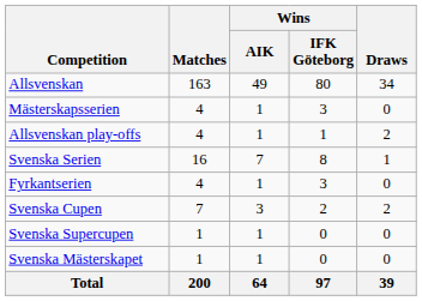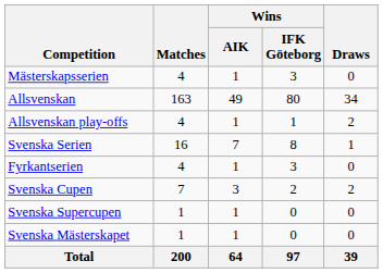 <table class="wikitable" style="font-size:90%; text-align: center">
 <tr>
 <th rowspan="2" valign="bottom" width="150">Competition</th>
 <th rowspan="2" valign="bottom" width="50">Matches</th>
 <th colspan="2" valign="bottom">Wins</th>
 <th rowspan="2" valign="bottom" width="50">Draws</th>
 </tr>
 <tr>
 <th width="50">AIK</th>
 <th width="50">IFK Göteborg</th>
 </tr>
 <tr>
+<td align="left"><a href='#'>Mästerskapsserien</a></td>
+<td>4</td>
+<td>1</td>
+<td>3</td>
+<td>0</td>
+</tr>
+<tr>
 <td align="left"><a href='#'>Allsvenskan</a></td>
 <td>163</td>
 <td>49</td>
 <td>80</td>
 <td>34</td>
-</tr>
-<tr>
-<td align="left"><a href='#'>Mästerskapsserien</a></td>
-<td>4</td>
-<td>1</td>
-<td>3</td>
-<td>0</td>
 </tr>
 <tr>
 <td align="left"><a href='#'>Allsvenskan play-offs</a></td>
 <td>4</td>
 <td>1</td>
 <td>1</td>
 <td>2</td>
 </tr>
 <tr>
 <td align="left"><a href='#'>Svenska Serien</a></td>
 <td>16</td>
 <td>7</td>
 <td>8</td>
 <td>1</td>
 </tr>
 <tr>
 <td align="left"><a href='#'>Fyrkantserien</a></td>
 <td>4</td>
 <td>1</td>
 <td>3</td>
 <td>0</td>
 </tr>
 <tr>
 <td align="left"><a href='#'>Svenska Cupen</a></td>
 <td>7</td>
 <td>3</td>
 <td>2</td>
 <td>2</td>
 </tr>
 <tr>
 <td align="left"><a href='#'>Svenska Supercupen</a></td>
 <td>1</td>
 <td>1</td>
 <td>0</td>
 <td>0</td>
 </tr>
 <tr>
 <td align="left"><a href='#'>Svenska Mästerskapet</a></td>
 <td>1</td>
 <td>1</td>
 <td>0</td>
 <td>0</td>
 </tr>
 <tr>
 <th>Total</th>
 <th>200</th>
 <th>64</th>
 <th>97</th>
 <th>39</th>
 </tr>
 </table>
